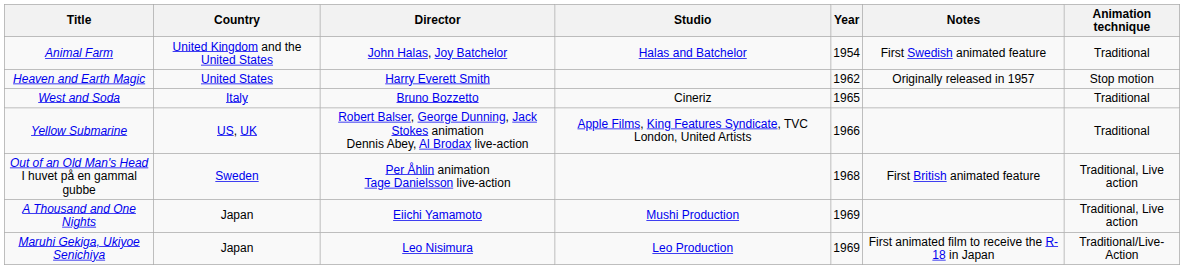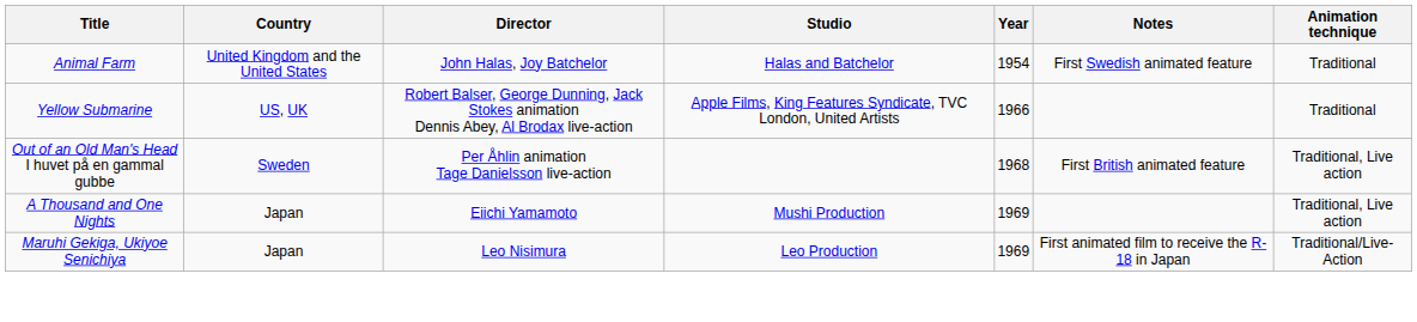 <table class="wikitable sortable" style="text-align:center;">
 <tr>
 <th scope="col">Title</th>
 <th scope="col">Country</th>
 <th scope="col">Director</th>
 <th scope="col">Studio</th>
 <th scope="col">Year</th>
 <th scope="col">Notes</th>
 <th scope="col">Animation technique</th>
 </tr>
 <tr>
 <td><em><a href='#'>Animal Farm</a></em></td>
 <td><a href='#'>United Kingdom</a> and the <a href='#'>United States</a></td>
 <td><a href='#'>John Halas</a>, <a href='#'>Joy Batchelor</a></td>
 <td><a href='#'>Halas and Batchelor</a></td>
 <td>1954</td>
 <td>First <a href='#'>Swedish</a> animated feature</td>
-<td>Traditional</td>
-</tr>
-<tr>
-<td><em><a href='#'>Heaven and Earth Magic</a></em></td>
-<td><a href='#'>United States</a></td>
-<td><a href='#'>Harry Everett Smith</a></td>
-<td></td>
-<td>1962</td>
-<td>Originally released in 1957</td>
-<td>Stop motion</td>
-</tr>
-<tr>
-<td><em><a href='#'>West and Soda</a></em></td>
-<td><a href='#'>Italy</a></td>
-<td><a href='#'>Bruno Bozzetto</a></td>
-<td>Cineriz</td>
-<td>1965</td>
-<td></td>
 <td>Traditional</td>
 </tr>
 <tr>
 <td><em><a href='#'>Yellow Submarine</a></em></td>
 <td><a href='#'>US</a>, <a href='#'>UK</a></td>
 <td><a href='#'>Robert Balser</a>, <a href='#'>George Dunning</a>, <a href='#'>Jack Stokes</a> animation<br>Dennis Abey, <a href='#'>Al Brodax</a> live-action</td>
 <td><a href='#'>Apple Films</a>, <a href='#'>King Features Syndicate</a>, TVC London, United Artists</td>
 <td>1966</td>
 <td></td>
 <td>Traditional</td>
 </tr>
 <tr>
 <td><em><a href='#'>Out of an Old Man's Head</a></em><br>I huvet på en gammal gubbe</td>
 <td><a href='#'>Sweden</a></td>
 <td><a href='#'>Per Åhlin</a> animation<br><a href='#'>Tage Danielsson</a> live-action</td>
 <td></td>
 <td>1968</td>
 <td>First <a href='#'>British</a> animated feature</td>
 <td>Traditional, Live action</td>
 </tr>
 <tr>
 <td><em><a href='#'>A Thousand and One Nights</a></em></td>
 <td>Japan</td>
 <td><a href='#'>Eiichi Yamamoto</a></td>
 <td><a href='#'>Mushi Production</a></td>
 <td>1969</td>
 <td></td>
 <td>Traditional, Live action</td>
 </tr>
 <tr>
 <td><em><a href='#'>Maruhi Gekiga, Ukiyoe Senichiya</a></em></td>
 <td>Japan</td>
 <td><a href='#'>Leo Nisimura</a></td>
 <td><a href='#'>Leo Production</a></td>
 <td>1969</td>
 <td>First animated film to receive the <a href='#'>R-18</a> in Japan</td>
 <td>Traditional/Live-Action</td>
 </tr>
 </table>
